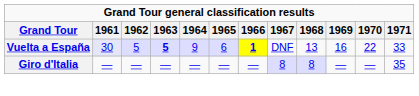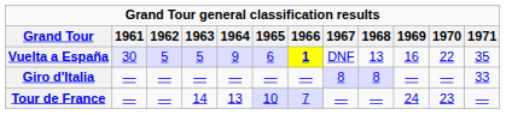 <table class="wikitable plainrowheaders">
 <tr>
 <td colspan=12 align="center"><strong>Grand Tour general classification results</strong></td>
 </tr>
 <tr>
 <th scope="col"><a href='#'>Grand Tour</a></th>
 <th scope="col">1961</th>
 <th scope="col">1962</th>
 <th scope="col">1963</th>
 <th scope="col">1964</th>
 <th scope="col">1965</th>
 <th scope="col">1966</th>
 <th scope="col">1967</th>
 <th scope="col">1968</th>
 <th scope="col">1969</th>
 <th scope="col">1970</th>
 <th scope="col">1971</th>
 </tr>
 <tr style="text-align:center;">
 <th scope="row"> <a href='#'>Vuelta a España</a></th>
 <td style="background: lavender;"><a href='#'>30</a></td>
 <td style="background:#ddf;"><a href='#'>5</a></td>
-<td style="background:#ddf;"><strong><a href='#'>5</a></strong></td>
+<td style="background:#ddf;"><a href='#'>5</a></td>
 <td style="background:#ddf;"><a href='#'>9</a></td>
 <td style="background:#ddf;"><a href='#'>6</a></td>
 <td style="background:yellow;"><a href='#'><strong>1</strong></a></td>
 <td><a href='#'>DNF</a></td>
 <td><a href='#'>13</a></td>
 <td><a href='#'>16</a></td>
 <td><a href='#'>22</a></td>
-<td><a href='#'>33</a></td>
+<td><a href='#'>35</a></td>
 </tr>
 <tr style="text-align:center;">
 <th scope="row"> <a href='#'>Giro d'Italia</a></th>
 <td><a href='#'>—</a></td>
 <td><a href='#'>—</a></td>
 <td><a href='#'>—</a></td>
 <td><a href='#'>—</a></td>
 <td><a href='#'>—</a></td>
 <td><a href='#'>—</a></td>
 <td style="background:#ddf;"><a href='#'>8</a></td>
 <td style="background:#ddf;"><a href='#'>8</a></td>
 <td><a href='#'>—</a></td>
 <td><a href='#'>—</a></td>
-<td><a href='#'>35</a></td>
+<td><a href='#'>33</a></td>
+</tr>
+<tr style="text-align:center;">
+<th scope="row"> <a href='#'>Tour de France</a></th>
+<td><a href='#'>—</a></td>
+<td><a href='#'>—</a></td>
+<td><a href='#'>14</a></td>
+<td><a href='#'>13</a></td>
+<td style="background:#ddf;"><a href='#'>10</a></td>
+<td style="background:#ddf;"><a href='#'>7</a></td>
+<td><a href='#'>—</a></td>
+<td><a href='#'>—</a></td>
+<td><a href='#'>24</a></td>
+<td><a href='#'>23</a></td>
+<td><a href='#'>—</a></td>
 </tr>
 </table>
